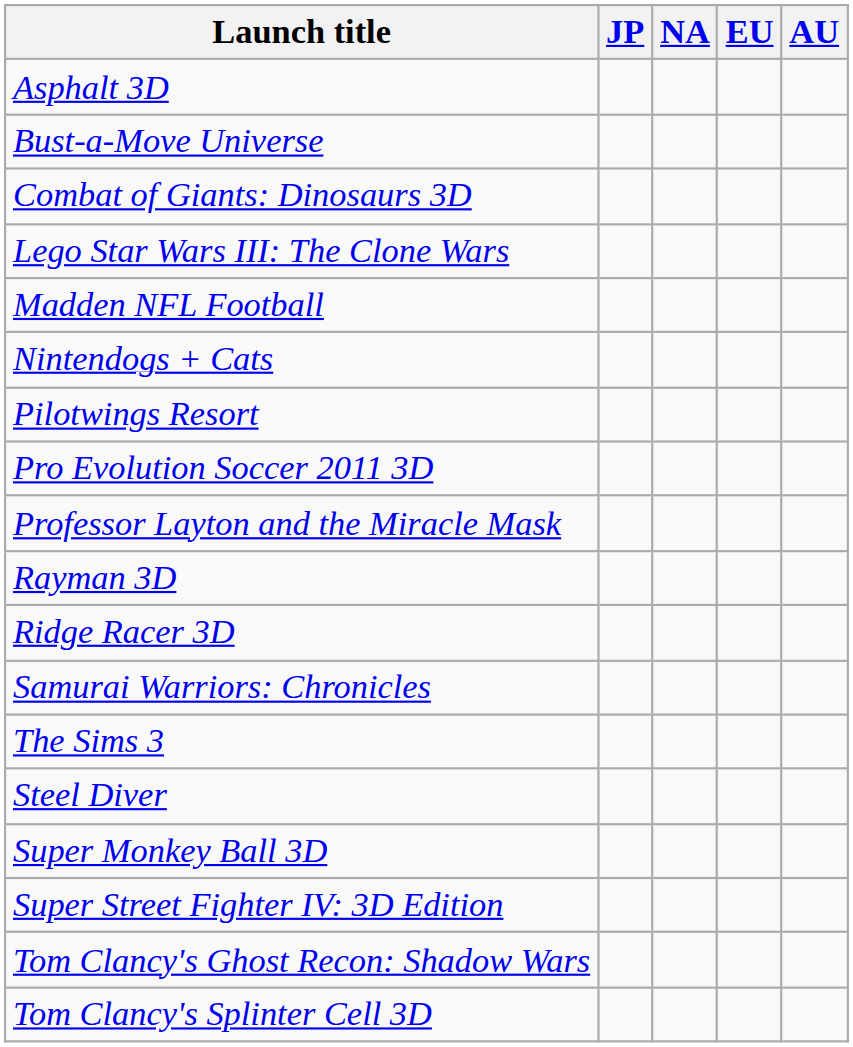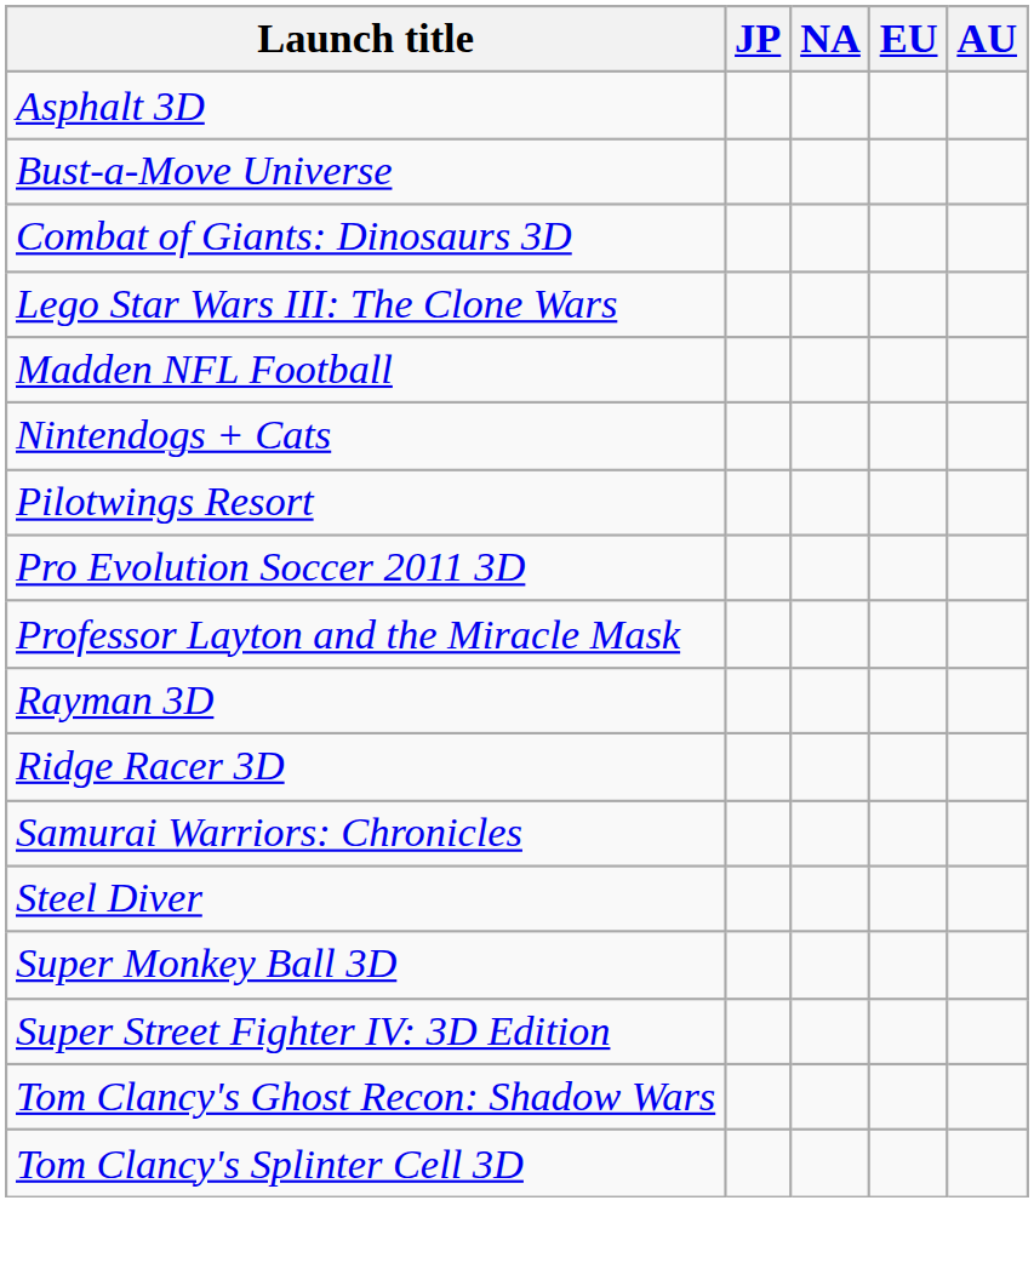 <table class="wikitable collapsible collapsed sortable">
 <tr>
 <th scope="col">Launch title</th>
 <th scope="col"><a href='#'>JP</a></th>
 <th scope="col"><a href='#'>NA</a></th>
 <th scope="col"><a href='#'>EU</a></th>
 <th scope="col"><a href='#'>AU</a></th>
 </tr>
 <tr>
 <td><em><a href='#'>Asphalt 3D</a></em></td>
 <td></td>
 <td></td>
 <td></td>
 <td></td>
 </tr>
 <tr>
 <td><em><a href='#'>Bust-a-Move Universe</a></em></td>
 <td></td>
 <td></td>
 <td></td>
 <td></td>
 </tr>
 <tr>
 <td><em><a href='#'>Combat of Giants: Dinosaurs 3D</a></em></td>
 <td></td>
 <td></td>
 <td></td>
 <td></td>
 </tr>
 <tr>
 <td><em><a href='#'>Lego Star Wars III: The Clone Wars</a></em></td>
 <td></td>
 <td></td>
 <td></td>
 <td></td>
 </tr>
 <tr>
 <td><em><a href='#'>Madden NFL Football</a></em></td>
 <td></td>
 <td></td>
 <td></td>
 <td></td>
 </tr>
 <tr>
 <td><em><a href='#'>Nintendogs + Cats</a></em></td>
 <td></td>
 <td></td>
 <td></td>
 <td></td>
 </tr>
 <tr>
 <td><em><a href='#'>Pilotwings Resort</a></em></td>
 <td></td>
 <td></td>
 <td></td>
 <td></td>
 </tr>
 <tr>
 <td><em><a href='#'>Pro Evolution Soccer 2011 3D</a></em></td>
 <td></td>
 <td></td>
 <td></td>
 <td></td>
 </tr>
 <tr>
 <td><em><a href='#'>Professor Layton and the Miracle Mask</a></em></td>
 <td></td>
 <td></td>
 <td></td>
 <td></td>
 </tr>
 <tr>
 <td><em><a href='#'>Rayman 3D</a></em></td>
 <td></td>
 <td></td>
 <td></td>
 <td></td>
 </tr>
 <tr>
 <td><em><a href='#'>Ridge Racer 3D</a></em></td>
 <td></td>
 <td></td>
 <td></td>
 <td></td>
 </tr>
 <tr>
 <td><em><a href='#'>Samurai Warriors: Chronicles</a></em></td>
 <td></td>
 <td></td>
 <td></td>
 <td></td>
 </tr>
 <tr>
-<td><em><a href='#'>The Sims 3</a></em></td>
-<td></td>
-<td></td>
-<td></td>
-<td></td>
-</tr>
-<tr>
 <td><em><a href='#'>Steel Diver</a></em></td>
 <td></td>
 <td></td>
 <td></td>
 <td></td>
 </tr>
 <tr>
 <td><em><a href='#'>Super Monkey Ball 3D</a></em></td>
 <td></td>
 <td></td>
 <td></td>
 <td></td>
 </tr>
 <tr>
 <td><em><a href='#'>Super Street Fighter IV: 3D Edition</a></em></td>
 <td></td>
 <td></td>
 <td></td>
 <td></td>
 </tr>
 <tr>
 <td><em><a href='#'>Tom Clancy's Ghost Recon: Shadow Wars</a></em></td>
 <td></td>
 <td></td>
 <td></td>
 <td></td>
 </tr>
 <tr>
 <td><em><a href='#'>Tom Clancy's Splinter Cell 3D</a></em></td>
 <td></td>
 <td></td>
 <td></td>
 <td></td>
 </tr>
 </table>
